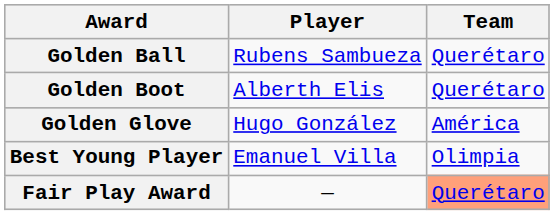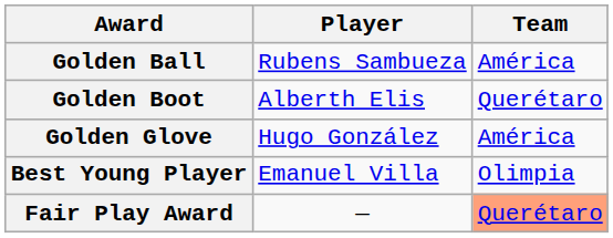 <table class="wikitable">
 <tr>
 <th>Award</th>
 <th>Player</th>
 <th>Team</th>
 </tr>
 <tr>
 <th>Golden Ball</th>
 <td> <a href='#'>Rubens Sambueza</a></td>
-<td> <a href='#'>Querétaro</a></td>
+<td> <a href='#'>América</a></td>
 </tr>
 <tr>
 <th>Golden Boot</th>
 <td> <a href='#'>Alberth Elis</a></td>
 <td> <a href='#'>Querétaro</a></td>
 </tr>
 <tr>
 <th>Golden Glove</th>
 <td> <a href='#'>Hugo González</a></td>
 <td> <a href='#'>América</a></td>
 </tr>
 <tr>
 <th>Best Young Player</th>
 <td> <a href='#'>Emanuel Villa</a></td>
 <td> <a href='#'>Olimpia</a></td>
 </tr>
 <tr>
 <th>Fair Play Award</th>
 <td align=center>—</td>
 <td style="background: lightsalmon;"> <a href='#'>Querétaro</a></td>
 </tr>
 </table>
